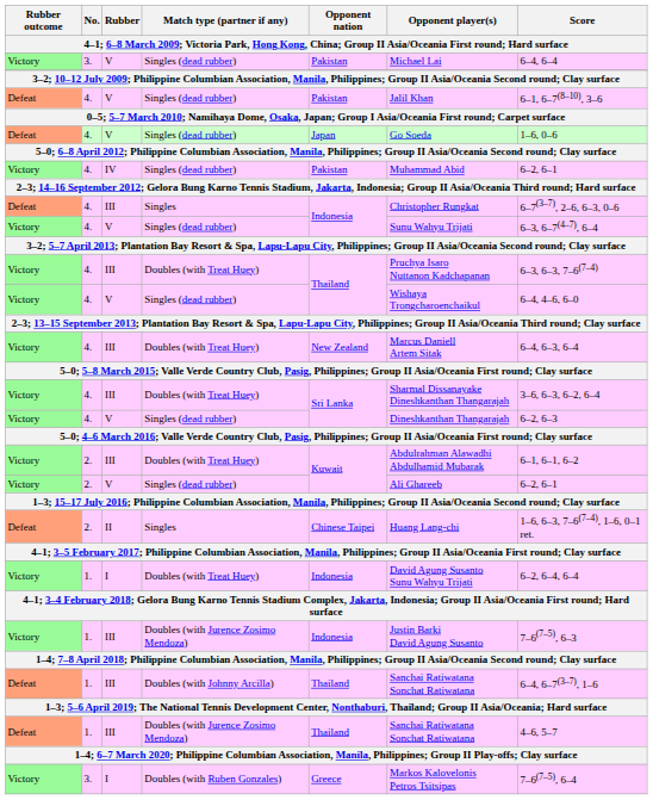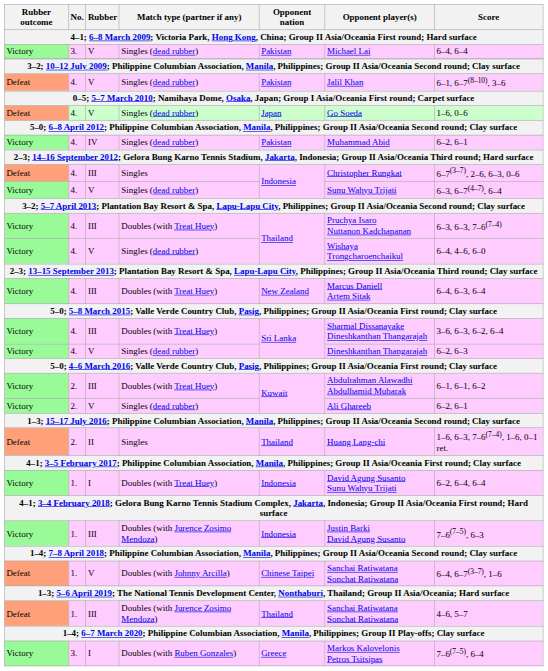 <table class="wikitable" style="font-size:90%">
 <tr>
 <th>Rubber outcome</th>
 <th>No.</th>
 <th>Rubber</th>
 <th>Match type (partner if any)</th>
 <th>Opponent nation</th>
 <th>Opponent player(s)</th>
 <th>Score</th>
 </tr>
 <tr>
 <th colspan="7"><small></small>4–1; <a href='#'>6–8 March 2009</a>; Victoria Park, <a href='#'>Hong Kong</a>, China; Group II Asia/Oceania First round; Hard surface</th>
 </tr>
 <tr style="background:#fcf;">
 <td bgcolor="98FB98">Victory</td>
 <td>3.</td>
 <td>V</td>
 <td>Singles (<a href='#'>dead rubber</a>)</td>
 <td> <a href='#'>Pakistan</a></td>
 <td><a href='#'>Michael Lai</a></td>
 <td>6–4, 6–4</td>
 </tr>
 <tr>
 </tr>
 <tr>
 <th colspan="7"><small></small>3–2; <a href='#'>10–12 July 2009</a>; Philippine Columbian Association, <a href='#'>Manila</a>, Philippines; Group II Asia/Oceania Second round; Clay surface</th>
 </tr>
 <tr style="background:#fcf;">
 <td bgcolor="FFA07A">Defeat</td>
 <td>4.</td>
 <td>V</td>
 <td>Singles (<a href='#'>dead rubber</a>)</td>
 <td> <a href='#'>Pakistan</a></td>
 <td><a href='#'>Jalil Khan</a></td>
 <td>6–1, 6–7<sup>(8–10)</sup>, 3–6</td>
 </tr>
 <tr>
 <th colspan="7"><small></small>0–5; <a href='#'>5–7 March 2010</a>; Namihaya Dome, <a href='#'>Osaka</a>, Japan; Group I Asia/Oceania First round; Carpet surface</th>
 </tr>
 <tr style="background:#cfc;">
 <td bgcolor="FFA07A">Defeat</td>
 <td>4.</td>
 <td>V</td>
 <td>Singles (<a href='#'>dead rubber</a>)</td>
 <td> <a href='#'>Japan</a></td>
 <td><a href='#'>Go Soeda</a></td>
 <td>1–6, 0–6</td>
 </tr>
 <tr>
 <th colspan="7"><small></small>5–0; <a href='#'>6–8 April 2012</a>; Philippine Columbian Association, <a href='#'>Manila</a>, Philippines; Group II Asia/Oceania Second round; Clay surface</th>
 </tr>
 <tr style="background:#fcf;">
 <td bgcolor="98FB98">Victory</td>
 <td>4.</td>
 <td>IV</td>
 <td>Singles (<a href='#'>dead rubber</a>)</td>
 <td> <a href='#'>Pakistan</a></td>
 <td><a href='#'>Muhammad Abid</a></td>
 <td>6–2, 6–1</td>
 </tr>
 <tr>
 <th colspan="7"><small></small>2–3; <a href='#'>14–16 September 2012</a>; Gelora Bung Karno Tennis Stadium, <a href='#'>Jakarta</a>, Indonesia; Group II Asia/Oceania Third round; Hard surface</th>
 </tr>
 <tr style="background:#fcf;">
 <td bgcolor="FFA07A">Defeat</td>
 <td>4.</td>
 <td>III</td>
 <td>Singles</td>
 <td rowspan="2"> <a href='#'>Indonesia</a></td>
 <td><a href='#'>Christopher Rungkat</a></td>
 <td>6–7<sup>(3–7)</sup>, 2–6, 6–3, 0–6</td>
 </tr>
 <tr style="background:#fcf;">
 <td bgcolor="98FB98">Victory</td>
 <td>4.</td>
 <td>V</td>
 <td>Singles (<a href='#'>dead rubber</a>)</td>
 <td><a href='#'>Sunu Wahyu Trijati</a></td>
 <td>6–3, 6–7<sup>(4–7)</sup>, 6–4</td>
 </tr>
 <tr>
 <th colspan="7"><small></small>3–2; <a href='#'>5–7 April 2013</a>; Plantation Bay Resort & Spa, <a href='#'>Lapu-Lapu City</a>, Philippines; Group II Asia/Oceania Second round; Clay surface</th>
 </tr>
 <tr style="background:#fcf;">
 <td bgcolor="98FB98">Victory</td>
 <td>4.</td>
 <td>III</td>
 <td>Doubles (with <a href='#'>Treat Huey</a>)</td>
 <td rowspan="2"> <a href='#'>Thailand</a></td>
 <td><a href='#'>Pruchya Isaro</a><br><a href='#'>Nuttanon Kadchapanan</a></td>
 <td>6–3, 6–3, 7–6<sup>(7–4)</sup></td>
 </tr>
 <tr style="background:#fcf;">
 <td bgcolor="98FB98">Victory</td>
 <td>4.</td>
 <td>V</td>
 <td>Singles (<a href='#'>dead rubber</a>)</td>
 <td><a href='#'>Wishaya Trongcharoenchaikul</a></td>
 <td>6–4, 4–6, 6–0</td>
 </tr>
 <tr>
 <th colspan="7"><small></small>2–3; <a href='#'>13–15 September 2013</a>; Plantation Bay Resort & Spa, <a href='#'>Lapu-Lapu City</a>, Philippines; Group II Asia/Oceania Third round; Clay surface</th>
 </tr>
 <tr style="background:#fcf;">
 <td bgcolor="98FB98">Victory</td>
 <td>4.</td>
 <td>III</td>
 <td>Doubles (with <a href='#'>Treat Huey</a>)</td>
 <td> <a href='#'>New Zealand</a></td>
 <td><a href='#'>Marcus Daniell</a><br><a href='#'>Artem Sitak</a></td>
 <td>6–4, 6–3,  6–4</td>
 </tr>
 <tr>
 <th colspan="7"><small></small>5–0; <a href='#'>5–8 March 2015</a>; Valle Verde Country Club, <a href='#'>Pasig</a>, Philippines; Group II Asia/Oceania First round; Clay surface</th>
 </tr>
 <tr style="background:#fcf;">
 <td bgcolor="98FB98">Victory</td>
 <td>4.</td>
 <td>III</td>
 <td>Doubles (with <a href='#'>Treat Huey</a>)</td>
 <td rowspan="2"> <a href='#'>Sri Lanka</a></td>
 <td><a href='#'>Sharmal Dissanayake</a><br><a href='#'>Dineshkanthan Thangarajah</a></td>
 <td>3–6, 6–3, 6–2, 6–4</td>
 </tr>
 <tr style="background:#fcf;">
 <td bgcolor="98FB98">Victory</td>
 <td>4.</td>
 <td>V</td>
 <td>Singles (<a href='#'>dead rubber</a>)</td>
 <td><a href='#'>Dineshkanthan Thangarajah</a></td>
 <td>6–2, 6–3</td>
 </tr>
 <tr>
 <th colspan="7"><small></small>5–0; <a href='#'>4–6 March 2016</a>; Valle Verde Country Club, <a href='#'>Pasig</a>, Philippines; Group II Asia/Oceania First round; Clay surface</th>
 </tr>
 <tr style="background:#fcf;">
 <td bgcolor="98FB98">Victory</td>
 <td>2.</td>
 <td>III</td>
 <td>Doubles (with <a href='#'>Treat Huey</a>)</td>
 <td rowspan="2"> <a href='#'>Kuwait</a></td>
 <td><a href='#'>Abdulrahman Alawadhi</a><br><a href='#'>Abdulhamid Mubarak</a></td>
 <td>6–1, 6–1, 6–2</td>
 </tr>
 <tr style="background:#fcf;">
 <td bgcolor="98FB98">Victory</td>
 <td>2.</td>
 <td>V</td>
 <td>Singles (<a href='#'>dead rubber</a>)</td>
 <td><a href='#'>Ali Ghareeb</a></td>
 <td>6–2, 6–1</td>
 </tr>
 <tr>
 <th colspan="7"><small></small>1–3; <a href='#'>15–17 July 2016</a>; Philippine Columbian Association, <a href='#'>Manila</a>, Philippines; Group II Asia/Oceania Second round; Clay surface</th>
 </tr>
 <tr style="background:#fcf;">
 <td bgcolor="FFA07A">Defeat</td>
 <td>2.</td>
 <td>II</td>
 <td>Singles</td>
-<td> <a href='#'>Chinese Taipei</a></td>
+<td> <a href='#'>Thailand</a></td>
 <td><a href='#'>Huang Lang-chi</a></td>
 <td>1–6, 6–3, 7–6<sup>(7–4)</sup>, 1–6, 0–1 ret.</td>
 </tr>
 <tr>
 <th colspan="7"><small></small>4–1; <a href='#'>3–5 February 2017</a>; Philippine Columbian Association, <a href='#'>Manila</a>, Philippines; Group II Asia/Oceania First round; Clay surface</th>
 </tr>
 <tr style="background:#fcf;">
 <td bgcolor="98FB98">Victory</td>
 <td>1.</td>
 <td>I</td>
 <td>Doubles (with <a href='#'>Treat Huey</a>)</td>
 <td> <a href='#'>Indonesia</a></td>
 <td><a href='#'>David Agung Susanto</a><br><a href='#'>Sunu Wahyu Trijati</a></td>
 <td>6–2, 6–4, 6–4</td>
 </tr>
 <tr>
 <th colspan="7"><small></small>4–1; <a href='#'>3–4 February 2018</a>; Gelora Bung Karno Tennis Stadium Complex, <a href='#'>Jakarta</a>, Indonesia; Group II Asia/Oceania First round; Hard surface</th>
 </tr>
 <tr style="background:#fcf;">
 <td bgcolor="98FB98">Victory</td>
 <td>1.</td>
 <td>III</td>
 <td>Doubles (with <a href='#'>Jurence Zosimo Mendoza</a>)</td>
 <td> <a href='#'>Indonesia</a></td>
 <td><a href='#'>Justin Barki</a><br><a href='#'>David Agung Susanto</a></td>
 <td>7–6<sup>(7–5)</sup>, 6–3</td>
 </tr>
 <tr>
 <th colspan="7"><small></small>1–4; <a href='#'>7–8 April 2018</a>; Philippine Columbian Association, <a href='#'>Manila</a>, Philippines; Group II Asia/Oceania Second round; Clay surface</th>
 </tr>
 <tr style="background:#fcf;">
 <td bgcolor="FFA07A">Defeat</td>
 <td>1.</td>
-<td>III</td>
+<td>V</td>
 <td>Doubles (with <a href='#'>Johnny Arcilla</a>)</td>
-<td> <a href='#'>Thailand</a></td>
+<td> <a href='#'>Chinese Taipei</a></td>
 <td><a href='#'>Sanchai Ratiwatana</a><br><a href='#'>Sonchat Ratiwatana</a></td>
 <td>6–4, 6–7<sup>(3–7)</sup>, 1–6</td>
 </tr>
 <tr>
 <th colspan="7"><small></small>1–3; <a href='#'>5–6 April 2019</a>; The National Tennis Development Center, <a href='#'>Nonthaburi</a>, Thailand; Group II Asia/Oceania; Hard surface</th>
 </tr>
 <tr style="background:#fcf;">
 <td bgcolor="FFA07A">Defeat</td>
 <td>1.</td>
 <td>III</td>
 <td>Doubles (with <a href='#'>Jurence Zosimo Mendoza</a>)</td>
 <td> <a href='#'>Thailand</a></td>
 <td><a href='#'>Sanchai Ratiwatana</a><br><a href='#'>Sonchat Ratiwatana</a></td>
 <td>4–6, 5–7</td>
 </tr>
 <tr>
 <th colspan="7"><small></small>1–4; <a href='#'>6–7 March 2020</a>; Philippine Columbian Association, <a href='#'>Manila</a>, Philippines; Group II Play-offs; Clay surface</th>
 </tr>
 <tr style="background:#fcf;">
 <td bgcolor="98FB98">Victory</td>
 <td>3.</td>
 <td>I</td>
 <td>Doubles (with <a href='#'>Ruben Gonzales</a>)</td>
 <td> <a href='#'>Greece</a></td>
 <td><a href='#'>Markos Kalovelonis</a><br><a href='#'>Petros Tsitsipas</a></td>
 <td>7–6<sup>(7–5)</sup>, 6–4</td>
 </tr>
 </table>
